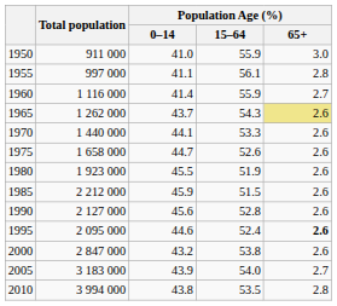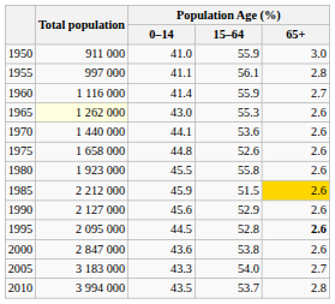 <table class="wikitable" style="text-align: right;">
 <tr>
 <th rowspan="2"></th>
 <th rowspan="2">Total population</th>
 <th colspan="3">Population Age (%)</th>
 </tr>
 <tr>
 <th width="80pt">0–14</th>
 <th width="80pt">15–64</th>
 <th width="80pt">65+</th>
 </tr>
 <tr>
 <td>1950</td>
 <td>911 000</td>
 <td>41.0</td>
 <td>55.9</td>
 <td>3.0</td>
 </tr>
 <tr>
 <td>1955</td>
 <td>997 000</td>
 <td>41.1</td>
 <td>56.1</td>
 <td>2.8</td>
 </tr>
 <tr>
 <td>1960</td>
 <td>1 116 000</td>
 <td>41.4</td>
 <td>55.9</td>
 <td>2.7</td>
 </tr>
 <tr>
 <td>1965</td>
-<td>1 262 000</td>
-<td>43.7</td>
-<td>54.3</td>
-<td style="background: khaki;">2.6</td>
+<td style="background: lightyellow;">1 262 000</td>
+<td>43.0</td>
+<td>55.3</td>
+<td>2.6</td>
 </tr>
 <tr>
 <td>1970</td>
 <td>1 440 000</td>
 <td>44.1</td>
-<td>53.3</td>
+<td>53.6</td>
 <td>2.6</td>
 </tr>
 <tr>
 <td>1975</td>
 <td>1 658 000</td>
-<td>44.7</td>
+<td>44.8</td>
 <td>52.6</td>
 <td>2.6</td>
 </tr>
 <tr>
 <td>1980</td>
 <td>1 923 000</td>
 <td>45.5</td>
-<td>51.9</td>
+<td>55.8</td>
 <td>2.6</td>
 </tr>
 <tr>
 <td>1985</td>
 <td>2 212 000</td>
 <td>45.9</td>
 <td>51.5</td>
-<td>2.6</td>
+<td style="background: gold;">2.6</td>
 </tr>
 <tr>
 <td>1990</td>
 <td>2 127 000</td>
 <td>45.6</td>
-<td>52.8</td>
+<td>52.9</td>
 <td>2.6</td>
 </tr>
 <tr>
 <td>1995</td>
 <td>2 095 000</td>
-<td>44.6</td>
-<td>52.4</td>
+<td>44.5</td>
+<td>52.8</td>
 <td><strong>2.6</strong></td>
 </tr>
 <tr>
 <td>2000</td>
 <td>2 847 000</td>
-<td>43.2</td>
+<td>43.6</td>
 <td>53.8</td>
 <td>2.6</td>
 </tr>
 <tr>
 <td>2005</td>
 <td>3 183 000</td>
-<td>43.9</td>
+<td>43.3</td>
 <td>54.0</td>
 <td>2.7</td>
 </tr>
 <tr>
 <td>2010</td>
 <td>3 994 000</td>
-<td>43.8</td>
-<td>53.5</td>
+<td>43.5</td>
+<td>53.7</td>
 <td>2.8</td>
 </tr>
 </table>
